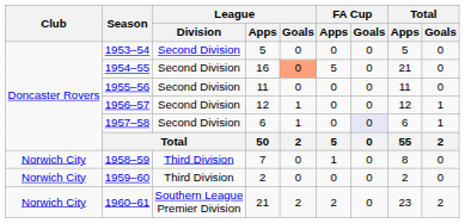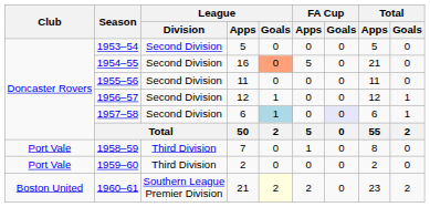 <table class="wikitable" style="text-align: center;">
 <tr>
 <th rowspan="2">Club</th>
 <th rowspan="2">Season</th>
 <th colspan="3">League</th>
 <th colspan="2">FA Cup</th>
 <th colspan="2">Total</th>
 </tr>
 <tr>
 <th>Division</th>
 <th>Apps</th>
 <th>Goals</th>
 <th>Apps</th>
 <th>Goals</th>
 <th>Apps</th>
 <th>Goals</th>
 </tr>
 <tr>
 <td rowspan="6"><a href='#'>Doncaster Rovers</a></td>
 <td><a href='#'>1953–54</a></td>
 <td><a href='#'>Second Division</a></td>
 <td>5</td>
 <td>0</td>
 <td>0</td>
 <td>0</td>
 <td>5</td>
 <td>0</td>
 </tr>
 <tr>
 <td><a href='#'>1954–55</a></td>
 <td>Second Division</td>
 <td>16</td>
 <td style="background: lightsalmon;">0</td>
 <td>5</td>
 <td>0</td>
 <td>21</td>
 <td>0</td>
 </tr>
 <tr>
 <td><a href='#'>1955–56</a></td>
 <td>Second Division</td>
 <td>11</td>
 <td>0</td>
 <td>0</td>
 <td>0</td>
 <td>11</td>
 <td>0</td>
 </tr>
 <tr>
 <td><a href='#'>1956–57</a></td>
 <td>Second Division</td>
 <td>12</td>
 <td>1</td>
 <td>0</td>
 <td>0</td>
 <td>12</td>
 <td>1</td>
 </tr>
 <tr>
 <td><a href='#'>1957–58</a></td>
 <td>Second Division</td>
 <td>6</td>
-<td>1</td>
+<td style="background: lightblue;">1</td>
 <td>0</td>
 <td style="background: lavender;">0</td>
 <td>6</td>
 <td>1</td>
 </tr>
 <tr>
 <th colspan="2">Total</th>
 <th>50</th>
 <th>2</th>
 <th>5</th>
 <th>0</th>
 <th>55</th>
 <th>2</th>
 </tr>
 <tr>
-<td><a href='#'>Norwich City</a></td>
+<td><a href='#'>Port Vale</a></td>
 <td><a href='#'>1958–59</a></td>
 <td><a href='#'>Third Division</a></td>
 <td>7</td>
 <td>0</td>
 <td>1</td>
 <td>0</td>
 <td>8</td>
 <td>0</td>
 </tr>
 <tr>
-<td><a href='#'>Norwich City</a></td>
+<td><a href='#'>Port Vale</a></td>
 <td><a href='#'>1959–60</a></td>
 <td>Third Division</td>
 <td>2</td>
 <td>0</td>
 <td>0</td>
 <td>0</td>
 <td>2</td>
 <td>0</td>
 </tr>
 <tr>
-<td><a href='#'>Norwich City</a></td>
+<td><a href='#'>Boston United</a></td>
 <td><a href='#'>1960–61</a></td>
 <td><a href='#'>Southern League</a><br>Premier Division</td>
 <td>21</td>
-<td>2</td>
+<td style="background: lightyellow;">2</td>
 <td>2</td>
 <td>0</td>
 <td>23</td>
 <td>2</td>
 </tr>
 </table>
